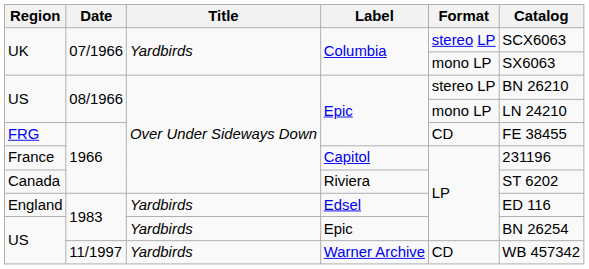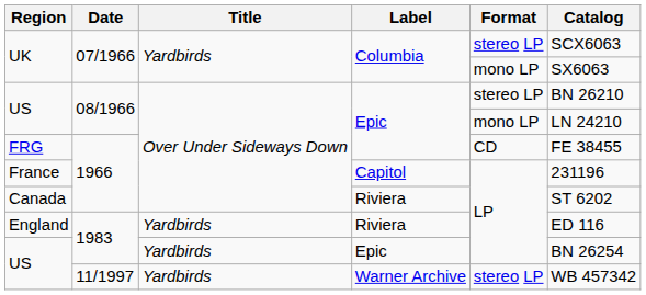 <table class="wikitable" border="1">
 <tr>
 <th>Region</th>
 <th>Date</th>
 <th>Title</th>
 <th>Label</th>
 <th>Format</th>
 <th>Catalog</th>
 </tr>
 <tr>
 <td rowspan="2">UK</td>
 <td rowspan="2">07/1966</td>
 <td rowspan="2"><em>Yardbirds</em></td>
 <td rowspan="2"><a href='#'>Columbia</a></td>
 <td><a href='#'>stereo</a> <a href='#'>LP</a></td>
 <td>SCX6063</td>
 </tr>
 <tr>
 <td>mono LP</td>
 <td>SX6063</td>
 </tr>
 <tr>
 <td rowspan="2">US</td>
 <td rowspan="2">08/1966</td>
 <td rowspan="5"><em>Over Under Sideways Down</em></td>
 <td rowspan="3"><a href='#'>Epic</a></td>
 <td>stereo LP</td>
 <td>BN 26210</td>
 </tr>
 <tr>
 <td>mono LP</td>
 <td>LN 24210</td>
 </tr>
 <tr>
 <td><a href='#'>FRG</a></td>
 <td rowspan="3">1966</td>
 <td>CD</td>
 <td>FE 38455</td>
 </tr>
 <tr>
 <td>France</td>
 <td><a href='#'>Capitol</a></td>
 <td rowspan="4">LP</td>
 <td>231196</td>
 </tr>
 <tr>
 <td>Canada</td>
 <td>Riviera</td>
 <td>ST 6202</td>
 </tr>
 <tr>
 <td>England</td>
 <td rowspan="2">1983</td>
 <td><em>Yardbirds</em></td>
-<td><a href='#'>Edsel</a></td>
+<td>Riviera</td>
 <td>ED 116</td>
 </tr>
 <tr>
 <td rowspan="2">US</td>
 <td><em>Yardbirds</em></td>
 <td>Epic</td>
 <td>BN 26254</td>
 </tr>
 <tr>
 <td>11/1997</td>
 <td><em>Yardbirds</em></td>
 <td><a href='#'>Warner Archive</a></td>
-<td>CD</td>
+<td><a href='#'>stereo</a> <a href='#'>LP</a></td>
 <td>WB 457342</td>
 </tr>
 </table>
